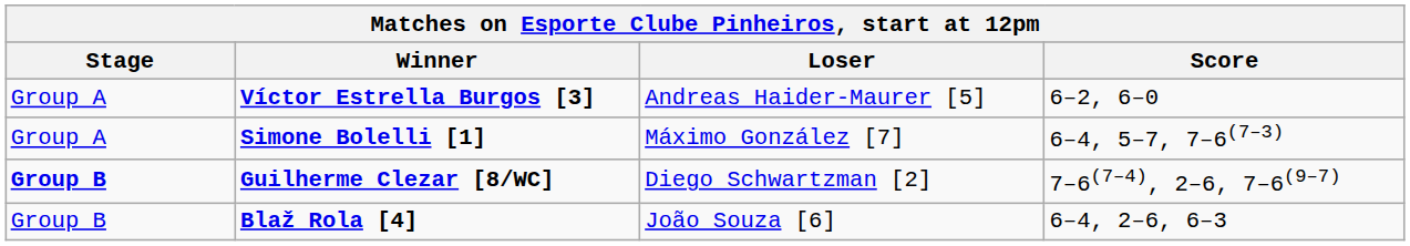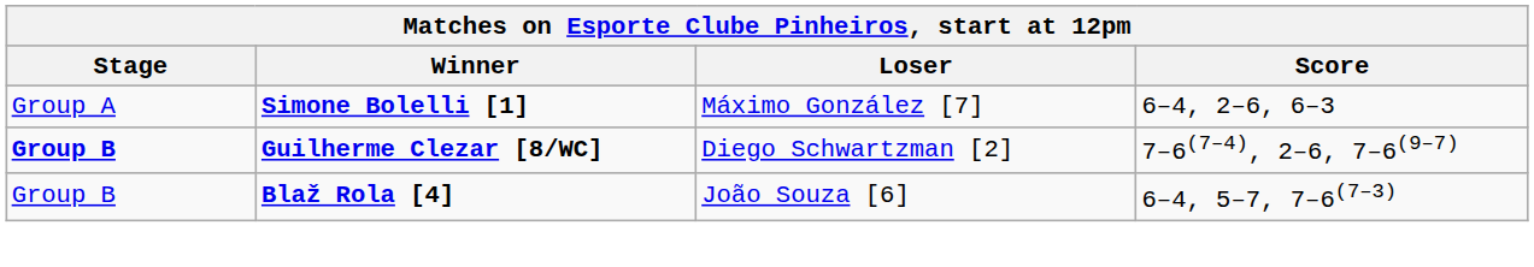 <table class="wikitable collapsible uncollapsed" border=1 style="margin:1em auto;">
 <tr>
 <th colspan=4><strong>Matches on <a href='#'>Esporte Clube Pinheiros</a>, start at 12pm</strong></th>
 </tr>
 <tr>
 <th width=125>Stage</th>
 <th width=225>Winner</th>
 <th width=225>Loser</th>
 <th width=200>Score</th>
 </tr>
 <tr>
 <td><a href='#'>Group A</a></td>
-<td><strong> <a href='#'>Víctor Estrella Burgos</a> [3]</strong></td>
-<td> <a href='#'>Andreas Haider-Maurer</a> [5]</td>
-<td>6–2, 6–0</td>
-</tr>
-<tr>
-<td><a href='#'>Group A</a></td>
 <td><strong> <a href='#'>Simone Bolelli</a> [1]</strong></td>
 <td> <a href='#'>Máximo González</a> [7]</td>
-<td>6–4, 5–7, 7–6<sup>(7–3)</sup></td>
+<td>6–4, 2–6, 6–3</td>
 </tr>
 <tr>
 <td><strong><a href='#'>Group B</a></strong></td>
 <td><strong> <a href='#'>Guilherme Clezar</a> [8/WC]</strong></td>
 <td> <a href='#'>Diego Schwartzman</a> [2]</td>
 <td>7–6<sup>(7–4)</sup>, 2–6, 7–6<sup>(9–7)</sup></td>
 </tr>
 <tr>
 <td><a href='#'>Group B</a></td>
 <td><strong> <a href='#'>Blaž Rola</a> [4]</strong></td>
 <td> <a href='#'>João Souza</a> [6]</td>
-<td>6–4, 2–6, 6–3</td>
+<td>6–4, 5–7, 7–6<sup>(7–3)</sup></td>
 </tr>
 </table>
